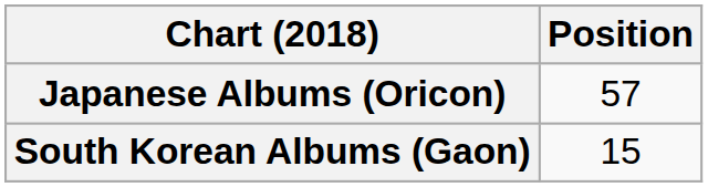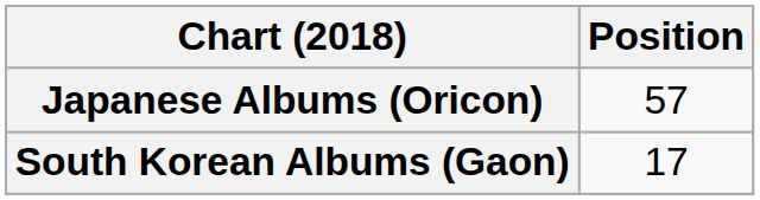 <table class="wikitable sortable plainrowheaders" style="text-align:center;">
 <tr>
 <th>Chart (2018)</th>
 <th>Position</th>
 </tr>
 <tr>
 <th scope="row">Japanese Albums (Oricon)</th>
 <td>57</td>
 </tr>
 <tr>
 <th scope="row">South Korean Albums (Gaon)</th>
-<td>15</td>
+<td>17</td>
 </tr>
 </table>
